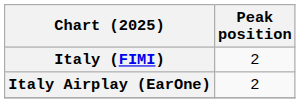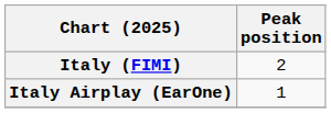 <table class="wikitable sortable plainrowheaders" style="text-align:center">
 <tr>
 <th scope="col">Chart (2025)</th>
 <th scope="col">Peak<br>position</th>
 </tr>
 <tr>
 <th scope="row">Italy (<a href='#'>FIMI</a>)</th>
 <td>2</td>
 </tr>
 <tr>
 <th scope="row">Italy Airplay (EarOne)</th>
-<td>2</td>
+<td>1</td>
 </tr>
 <tr>
 </tr>
 </table>
